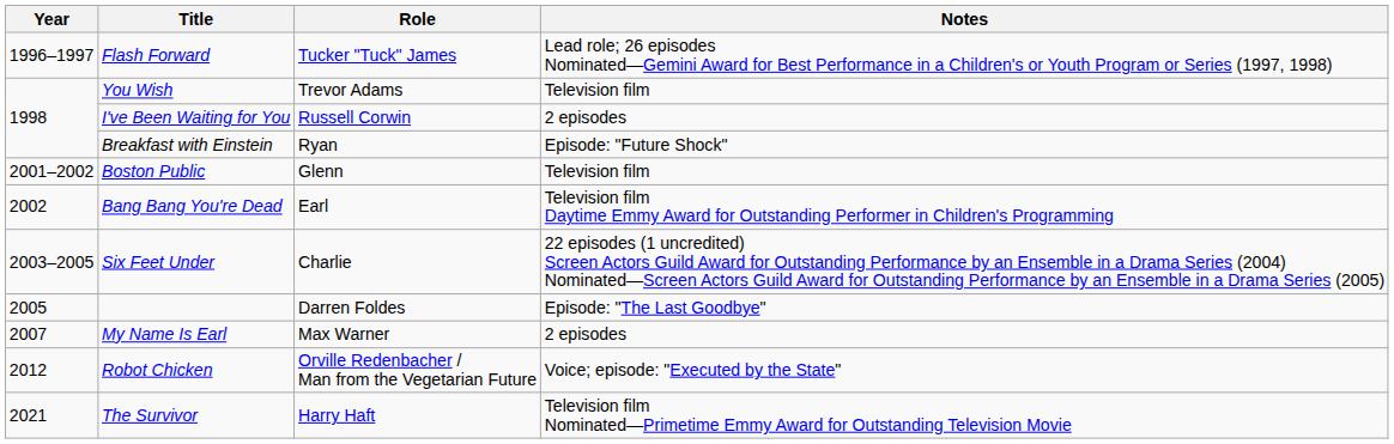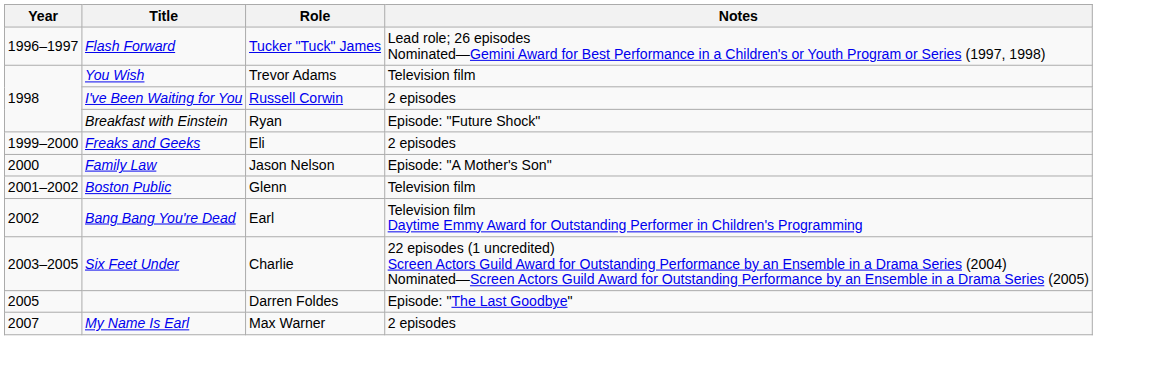 <table class="wikitable sortable" style="text-align:left; font-size:90%;">
 <tr>
 <th>Year</th>
 <th>Title</th>
 <th>Role</th>
 <th class="unsortable">Notes</th>
 </tr>
 <tr>
 <td>1996–1997</td>
 <td><em><a href='#'>Flash Forward</a></em></td>
 <td><a href='#'>Tucker "Tuck" James</a></td>
 <td>Lead role; 26 episodes<br>Nominated—<a href='#'>Gemini Award for Best Performance in a Children's or Youth Program or Series</a> (1997, 1998)</td>
 </tr>
 <tr>
 <td rowspan="3">1998</td>
 <td><em><a href='#'>You Wish</a></em></td>
 <td>Trevor Adams</td>
 <td>Television film</td>
 </tr>
 <tr>
 <td><em><a href='#'>I've Been Waiting for You</a></em></td>
 <td><a href='#'>Russell Corwin</a></td>
 <td>2 episodes</td>
 </tr>
 <tr>
 <td><em>Breakfast with Einstein</em></td>
 <td>Ryan</td>
 <td>Episode: "Future Shock"</td>
+</tr>
+<tr>
+<td>1999–2000</td>
+<td><em><a href='#'>Freaks and Geeks</a></em></td>
+<td>Eli</td>
+<td>2 episodes</td>
+</tr>
+<tr>
+<td>2000</td>
+<td><em><a href='#'>Family Law</a></em></td>
+<td>Jason Nelson</td>
+<td>Episode: "A Mother's Son"</td>
 </tr>
 <tr>
 <td>2001–2002</td>
 <td><em><a href='#'>Boston Public</a></em></td>
 <td>Glenn</td>
 <td>Television film</td>
 </tr>
 <tr>
 <td>2002</td>
 <td><em><a href='#'>Bang Bang You're Dead</a></em></td>
 <td>Earl</td>
 <td>Television film<br><a href='#'>Daytime Emmy Award for Outstanding Performer in Children's Programming</a></td>
 </tr>
 <tr>
 <td>2003–2005</td>
 <td><em><a href='#'>Six Feet Under</a></em></td>
 <td>Charlie</td>
 <td>22 episodes (1 uncredited)<br><a href='#'>Screen Actors Guild Award for Outstanding Performance by an Ensemble in a Drama Series</a> (2004)<br>Nominated—<a href='#'>Screen Actors Guild Award for Outstanding Performance by an Ensemble in a Drama Series</a> (2005)</td>
 </tr>
 <tr>
 <td>2005</td>
 <td><em></em></td>
 <td>Darren Foldes</td>
 <td>Episode: "<a href='#'>The Last Goodbye</a>"</td>
 </tr>
 <tr>
 <td>2007</td>
 <td><em><a href='#'>My Name Is Earl</a></em></td>
 <td>Max Warner</td>
 <td>2 episodes</td>
 </tr>
-<tr>
-<td>2012</td>
-<td><em><a href='#'>Robot Chicken</a></em></td>
-<td><a href='#'>Orville Redenbacher</a> /<br>Man from the Vegetarian Future</td>
-<td>Voice; episode: "<a href='#'>Executed by the State</a>"</td>
-</tr>
-<tr>
-<td>2021</td>
-<td><em><a href='#'>The Survivor</a></em></td>
-<td><a href='#'>Harry Haft</a></td>
-<td>Television film<br>Nominated—<a href='#'>Primetime Emmy Award for Outstanding Television Movie</a></td>
-</tr>
 </table>
